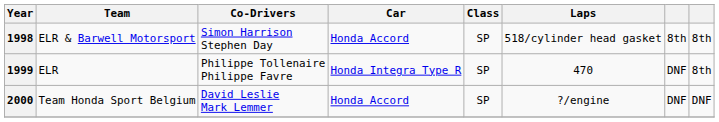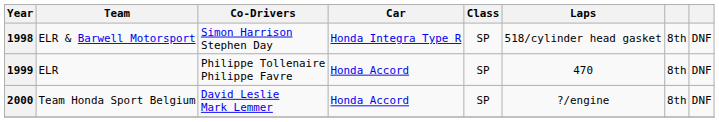 <table class="wikitable" style="font-size:90%">
 <tr>
 <th>Year</th>
 <th>Team</th>
 <th>Co-Drivers</th>
 <th>Car</th>
 <th>Class</th>
 <th>Laps</th>
 <th></th>
 <th></th>
 </tr>
 <tr style="text-align:center;">
 <th>1998</th>
 <td align="left" nowrap> ELR & <a href='#'>Barwell Motorsport</a></td>
 <td align="left" nowrap> <a href='#'>Simon Harrison</a><br> Stephen Day</td>
-<td align="left" nowrap><a href='#'>Honda Accord</a></td>
+<td align="left" nowrap><a href='#'>Honda Integra Type R</a></td>
 <td>SP</td>
 <td>518/cylinder head gasket</td>
 <td>8th</td>
-<td>8th</td>
+<td>DNF</td>
 </tr>
 <tr style="text-align:center;">
 <th>1999</th>
 <td align="left" nowrap> ELR</td>
 <td align="left" nowrap> Philippe Tollenaire<br> Philippe Favre</td>
-<td align="left" nowrap><a href='#'>Honda Integra Type R</a></td>
+<td align="left" nowrap><a href='#'>Honda Accord</a></td>
 <td>SP</td>
 <td>470</td>
+<td>8th</td>
 <td>DNF</td>
-<td>8th</td>
 </tr>
 <tr style="text-align:center;">
 <th>2000</th>
 <td align="left" nowrap> Team Honda Sport Belgium</td>
 <td align="left" nowrap> <a href='#'>David Leslie</a><br> <a href='#'>Mark Lemmer</a></td>
 <td align="left" nowrap><a href='#'>Honda Accord</a></td>
 <td>SP</td>
 <td>?/engine</td>
-<td>DNF</td>
+<td>8th</td>
 <td>DNF</td>
 </tr>
 <tr style="text-align:center;">
 </tr>
 </table>
